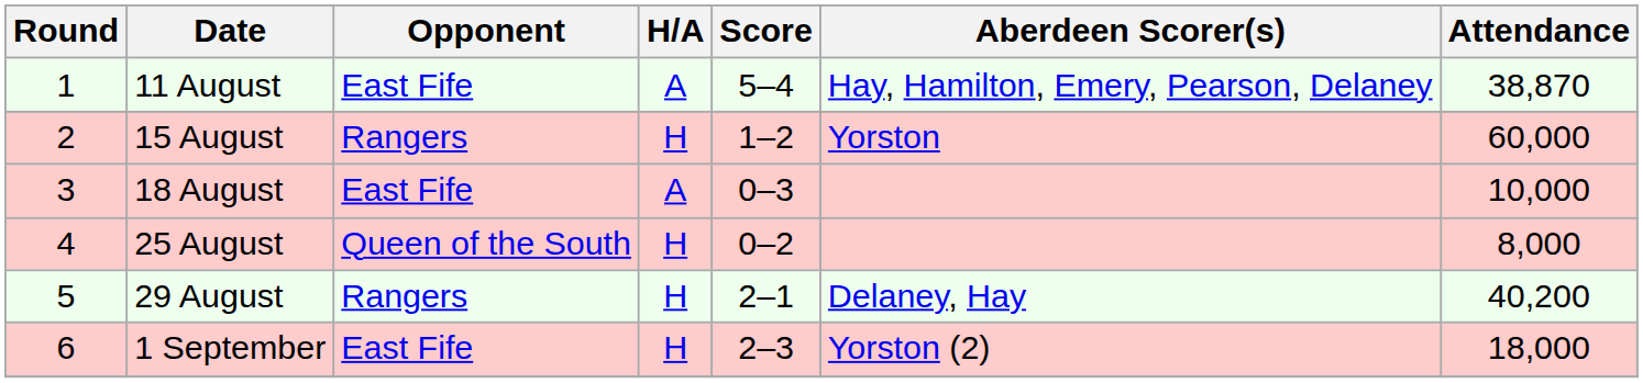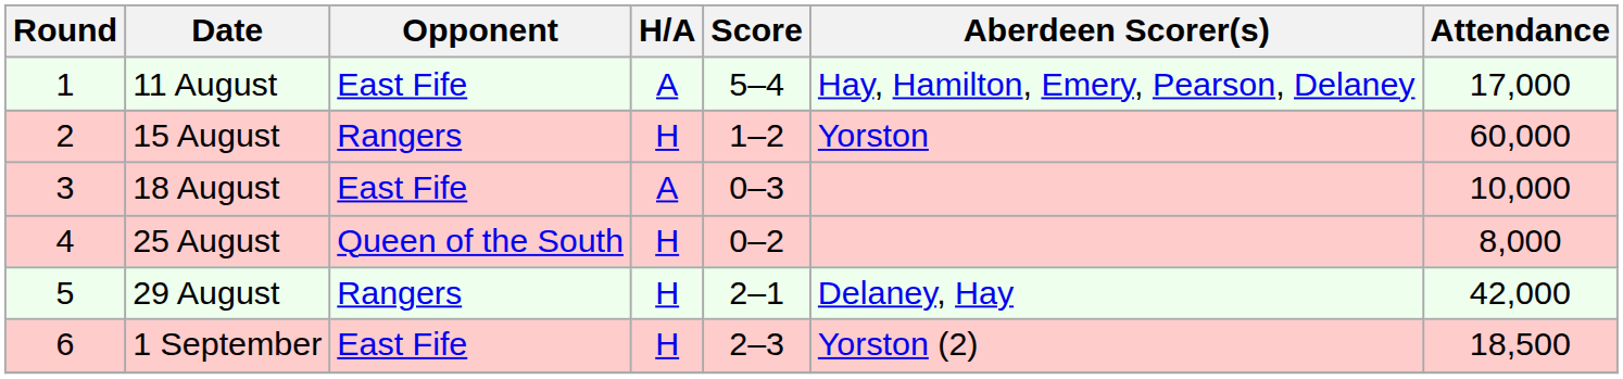 <table class="wikitable" style="text-align:center">
 <tr>
 <th>Round</th>
 <th>Date</th>
 <th>Opponent</th>
 <th>H/A</th>
 <th>Score</th>
 <th>Aberdeen Scorer(s)</th>
 <th>Attendance</th>
 </tr>
 <tr bgcolor=#EEFFEE>
 <td>1</td>
 <td align=left>11 August</td>
 <td align=left><a href='#'>East Fife</a></td>
 <td><a href='#'>A</a></td>
 <td>5–4</td>
 <td align=left><a href='#'>Hay</a>, <a href='#'>Hamilton</a>, <a href='#'>Emery</a>, <a href='#'>Pearson</a>, <a href='#'>Delaney</a></td>
-<td>38,870</td>
+<td>17,000</td>
 </tr>
 <tr bgcolor=#FFCCCC>
 <td>2</td>
 <td align=left>15 August</td>
 <td align=left><a href='#'>Rangers</a></td>
 <td><a href='#'>H</a></td>
 <td>1–2</td>
 <td align=left><a href='#'>Yorston</a></td>
 <td>60,000</td>
 </tr>
 <tr bgcolor=#FFCCCC>
 <td>3</td>
 <td align=left>18 August</td>
 <td align=left><a href='#'>East Fife</a></td>
 <td><a href='#'>A</a></td>
 <td>0–3</td>
 <td align=left></td>
 <td>10,000</td>
 </tr>
 <tr bgcolor=#FFCCCC>
 <td>4</td>
 <td align=left>25 August</td>
 <td align=left><a href='#'>Queen of the South</a></td>
 <td><a href='#'>H</a></td>
 <td>0–2</td>
 <td align=left></td>
 <td>8,000</td>
 </tr>
 <tr bgcolor=#EEFFEE>
 <td>5</td>
 <td align=left>29 August</td>
 <td align=left><a href='#'>Rangers</a></td>
 <td><a href='#'>H</a></td>
 <td>2–1</td>
 <td align=left><a href='#'>Delaney</a>, <a href='#'>Hay</a></td>
-<td>40,200</td>
+<td>42,000</td>
 </tr>
 <tr bgcolor=#FFCCCC>
 <td>6</td>
 <td align=left>1 September</td>
 <td align=left><a href='#'>East Fife</a></td>
 <td><a href='#'>H</a></td>
 <td>2–3</td>
 <td align=left><a href='#'>Yorston</a> (2)</td>
-<td>18,000</td>
+<td>18,500</td>
 </tr>
 <tr>
 </tr>
 </table>
